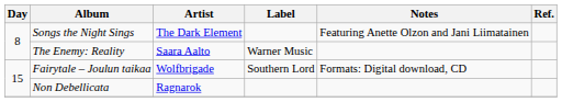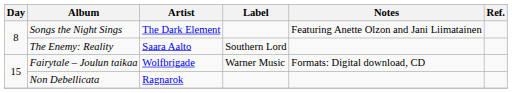 <table class="wikitable">
 <tr>
 <th>Day</th>
 <th>Album</th>
 <th>Artist</th>
 <th>Label</th>
 <th>Notes</th>
 <th>Ref.</th>
 </tr>
 <tr>
 <td style="text-align:center;" rowspan="2">8</td>
 <td><em>Songs the Night Sings</em></td>
 <td><a href='#'>The Dark Element</a></td>
 <td></td>
 <td>Featuring Anette Olzon and Jani Liimatainen</td>
 <td></td>
 </tr>
 <tr>
 <td><em>The Enemy: Reality</em></td>
 <td><a href='#'>Saara Aalto</a></td>
-<td>Warner Music</td>
+<td>Southern Lord</td>
 <td></td>
 <td></td>
 </tr>
 <tr>
 <td style="text-align:center;" rowspan="2">15</td>
 <td><em>Fairytale – Joulun taikaa</em></td>
 <td><a href='#'>Wolfbrigade</a></td>
-<td>Southern Lord</td>
+<td>Warner Music</td>
 <td>Formats: Digital download, CD</td>
 <td></td>
 </tr>
 <tr>
 <td><em>Non Debellicata</em></td>
 <td><a href='#'>Ragnarok</a></td>
 <td></td>
 <td></td>
 <td></td>
 </tr>
 <tr>
 </tr>
 </table>
